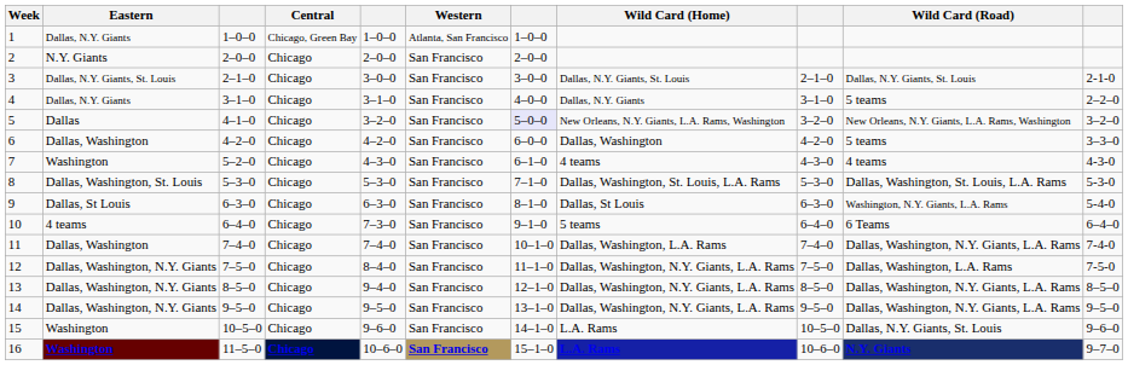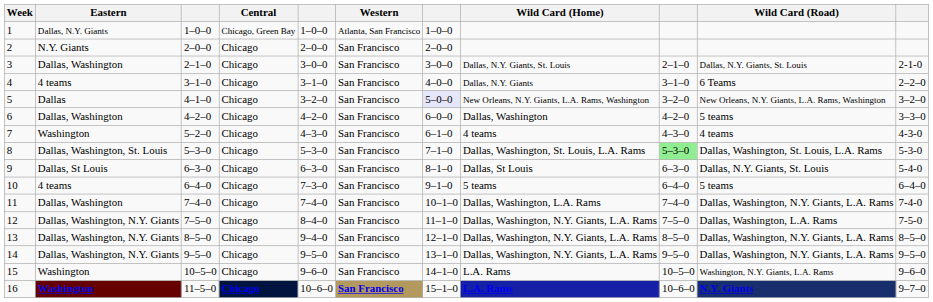 <table class="wikitable">
 <tr>
 <th>Week</th>
 <th>Eastern</th>
 <th></th>
 <th>Central</th>
 <th></th>
 <th>Western</th>
 <th></th>
 <th>Wild Card (Home)</th>
 <th></th>
 <th>Wild Card (Road)</th>
 <th></th>
 </tr>
 <tr>
 <td>1</td>
 <td><small>Dallas, N.Y. Giants</small></td>
 <td>1–0–0</td>
 <td><small>Chicago, Green Bay</small></td>
 <td>1–0–0</td>
 <td><small>Atlanta, San Francisco</small></td>
 <td>1–0–0</td>
 <td></td>
 <td></td>
 <td></td>
 <td></td>
 </tr>
 <tr>
 <td>2</td>
 <td>N.Y. Giants</td>
 <td>2–0–0</td>
 <td>Chicago</td>
 <td>2–0–0</td>
 <td>San Francisco</td>
 <td>2–0–0</td>
 <td></td>
 <td></td>
 <td></td>
 <td></td>
 </tr>
 <tr>
 <td>3</td>
-<td><small>Dallas, N.Y. Giants, St. Louis</small></td>
+<td>Dallas, Washington</td>
 <td>2–1–0</td>
 <td>Chicago</td>
 <td>3–0–0</td>
 <td>San Francisco</td>
 <td>3–0–0</td>
 <td><small>Dallas, N.Y. Giants, St. Louis</small></td>
 <td>2–1–0</td>
 <td><small>Dallas, N.Y. Giants, St. Louis</small></td>
 <td>2-1-0</td>
 </tr>
 <tr>
 <td>4</td>
-<td><small>Dallas, N.Y. Giants</small></td>
+<td>4 teams</td>
 <td>3–1–0</td>
 <td>Chicago</td>
 <td>3–1–0</td>
 <td>San Francisco</td>
 <td>4–0–0</td>
 <td><small>Dallas, N.Y. Giants</small></td>
 <td>3–1–0</td>
-<td>5 teams</td>
+<td>6 Teams</td>
 <td>2–2–0</td>
 </tr>
 <tr>
 <td>5</td>
 <td>Dallas</td>
 <td>4–1–0</td>
 <td>Chicago</td>
 <td>3–2–0</td>
 <td>San Francisco</td>
 <td style="background: lavender;">5–0–0</td>
 <td><small>New Orleans, N.Y. Giants, L.A. Rams, Washington</small></td>
 <td>3–2–0</td>
 <td><small>New Orleans, N.Y. Giants, L.A. Rams, Washington</small></td>
 <td>3–2–0</td>
 </tr>
 <tr>
 <td>6</td>
 <td>Dallas, Washington</td>
 <td>4–2–0</td>
 <td>Chicago</td>
 <td>4–2–0</td>
 <td>San Francisco</td>
 <td>6–0–0</td>
 <td>Dallas, Washington</td>
 <td>4–2–0</td>
 <td>5 teams</td>
 <td>3–3–0</td>
 </tr>
 <tr>
 <td>7</td>
 <td>Washington</td>
 <td>5–2–0</td>
 <td>Chicago</td>
 <td>4–3–0</td>
 <td>San Francisco</td>
 <td>6–1–0</td>
 <td>4 teams</td>
 <td>4–3–0</td>
 <td>4 teams</td>
 <td>4-3-0</td>
 </tr>
 <tr>
 <td>8</td>
 <td>Dallas, Washington, St. Louis</td>
 <td>5–3–0</td>
 <td>Chicago</td>
 <td>5–3–0</td>
 <td>San Francisco</td>
 <td>7–1–0</td>
 <td>Dallas, Washington, St. Louis, L.A. Rams</td>
-<td>5–3–0</td>
+<td style="background: lightgreen;">5–3–0</td>
 <td>Dallas, Washington, St. Louis, L.A. Rams</td>
 <td>5-3-0</td>
 </tr>
 <tr>
 <td>9</td>
 <td>Dallas, St Louis</td>
 <td>6–3–0</td>
 <td>Chicago</td>
 <td>6–3–0</td>
 <td>San Francisco</td>
 <td>8–1–0</td>
 <td>Dallas, St Louis</td>
 <td>6–3–0</td>
-<td><small>Washington, N.Y. Giants, L.A. Rams</small></td>
+<td>Dallas, N.Y. Giants, St. Louis</td>
 <td>5-4-0</td>
 </tr>
 <tr>
 <td>10</td>
 <td>4 teams</td>
 <td>6–4–0</td>
 <td>Chicago</td>
 <td>7–3–0</td>
 <td>San Francisco</td>
 <td>9–1–0</td>
 <td>5 teams</td>
 <td>6–4–0</td>
-<td>6 Teams</td>
+<td>5 teams</td>
 <td>6–4–0</td>
 </tr>
 <tr>
 <td>11</td>
 <td>Dallas, Washington</td>
 <td>7–4–0</td>
 <td>Chicago</td>
 <td>7–4–0</td>
 <td>San Francisco</td>
 <td>10–1–0</td>
 <td>Dallas, Washington, L.A. Rams</td>
 <td>7–4–0</td>
 <td>Dallas, Washington, N.Y. Giants, L.A. Rams</td>
 <td>7-4-0</td>
 </tr>
 <tr>
 <td>12</td>
 <td>Dallas, Washington, N.Y. Giants</td>
 <td>7–5–0</td>
 <td>Chicago</td>
 <td>8–4–0</td>
 <td>San Francisco</td>
 <td>11–1–0</td>
 <td>Dallas, Washington, N.Y. Giants, L.A. Rams</td>
 <td>7–5–0</td>
 <td>Dallas, Washington, L.A. Rams</td>
 <td>7-5-0</td>
 </tr>
 <tr>
 <td>13</td>
 <td>Dallas, Washington, N.Y. Giants</td>
 <td>8–5–0</td>
 <td>Chicago</td>
 <td>9–4–0</td>
 <td>San Francisco</td>
 <td>12–1–0</td>
 <td>Dallas, Washington, N.Y. Giants, L.A. Rams</td>
 <td>8–5–0</td>
 <td>Dallas, Washington, N.Y. Giants, L.A. Rams</td>
 <td>8–5–0</td>
 </tr>
 <tr>
 <td>14</td>
 <td>Dallas, Washington, N.Y. Giants</td>
 <td>9–5–0</td>
 <td>Chicago</td>
 <td>9–5–0</td>
 <td>San Francisco</td>
 <td>13–1–0</td>
 <td>Dallas, Washington, N.Y. Giants, L.A. Rams</td>
 <td>9–5–0</td>
 <td>Dallas, Washington, N.Y. Giants, L.A. Rams</td>
 <td>9–5–0</td>
 </tr>
 <tr>
 <td>15</td>
 <td>Washington</td>
 <td>10–5–0</td>
 <td>Chicago</td>
 <td>9–6–0</td>
 <td>San Francisco</td>
 <td>14–1–0</td>
 <td>L.A. Rams</td>
 <td>10–5–0</td>
-<td>Dallas, N.Y. Giants, St. Louis</td>
+<td><small>Washington, N.Y. Giants, L.A. Rams</small></td>
 <td>9–6–0</td>
 </tr>
 <tr>
 <td>16</td>
 <td bgcolor="#660000"><strong><a href='#'><span>Washington</span></a></strong></td>
 <td>11–5–0</td>
 <td bgcolor="#00143F"><strong><a href='#'><span>Chicago</span></a></strong></td>
 <td>10–6–0</td>
 <td bgcolor="#B3995D"><strong><a href='#'><span>San Francisco</span></a></strong></td>
 <td>15–1–0</td>
 <td bgcolor="#1520A6"><strong><a href='#'><span>L.A. Rams</span></a></strong></td>
 <td>10–6–0</td>
 <td bgcolor="#192e6c"><strong><a href='#'><span>N.Y. Giants</span></a></strong></td>
 <td>9–7–0</td>
 </tr>
 </table>
